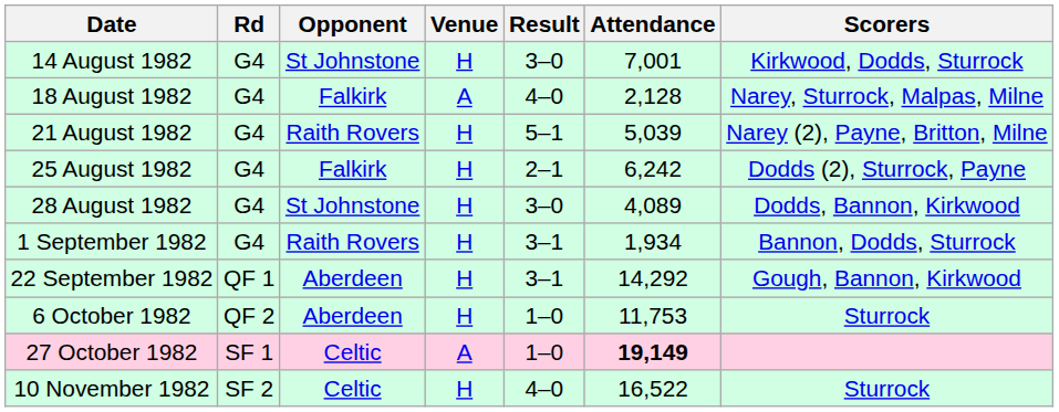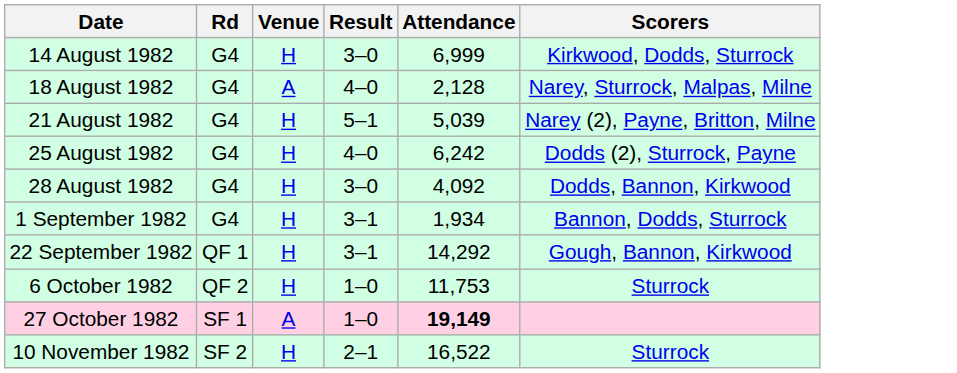 <table class="wikitable sortable" style="font-size:95%; text-align:center">
 <tr>
 <th>Date</th>
 <th>Rd</th>
-<th>Opponent</th>
 <th>Venue</th>
 <th>Result</th>
 <th>Attendance</th>
 <th>Scorers</th>
 </tr>
 <tr bgcolor = "#d0ffe3">
 <td>14 August 1982</td>
 <td>G4</td>
-<td><a href='#'>St Johnstone</a></td>
 <td><a href='#'>H</a></td>
 <td>3–0</td>
-<td>7,001</td>
+<td>6,999</td>
 <td><a href='#'>Kirkwood</a>, <a href='#'>Dodds</a>, <a href='#'>Sturrock</a></td>
 </tr>
 <tr bgcolor = "#d0ffe3">
 <td>18 August 1982</td>
 <td>G4</td>
-<td><a href='#'>Falkirk</a></td>
 <td><a href='#'>A</a></td>
 <td>4–0</td>
 <td>2,128</td>
 <td><a href='#'>Narey</a>, <a href='#'>Sturrock</a>, <a href='#'>Malpas</a>, <a href='#'>Milne</a></td>
 </tr>
 <tr bgcolor = "#d0ffe3">
 <td>21 August 1982</td>
 <td>G4</td>
-<td><a href='#'>Raith Rovers</a></td>
 <td><a href='#'>H</a></td>
 <td>5–1</td>
 <td>5,039</td>
 <td><a href='#'>Narey</a> (2), <a href='#'>Payne</a>, <a href='#'>Britton</a>, <a href='#'>Milne</a></td>
 </tr>
 <tr bgcolor = "#d0ffe3">
 <td>25 August 1982</td>
 <td>G4</td>
-<td><a href='#'>Falkirk</a></td>
 <td><a href='#'>H</a></td>
-<td>2–1</td>
+<td>4–0</td>
 <td>6,242</td>
 <td><a href='#'>Dodds</a> (2), <a href='#'>Sturrock</a>, <a href='#'>Payne</a></td>
 </tr>
 <tr bgcolor = "#d0ffe3">
 <td>28 August 1982</td>
 <td>G4</td>
-<td><a href='#'>St Johnstone</a></td>
 <td><a href='#'>H</a></td>
 <td>3–0</td>
-<td>4,089</td>
+<td>4,092</td>
 <td><a href='#'>Dodds</a>, <a href='#'>Bannon</a>, <a href='#'>Kirkwood</a></td>
 </tr>
 <tr bgcolor = "#d0ffe3">
 <td>1 September 1982</td>
 <td>G4</td>
-<td><a href='#'>Raith Rovers</a></td>
 <td><a href='#'>H</a></td>
 <td>3–1</td>
 <td>1,934</td>
 <td><a href='#'>Bannon</a>, <a href='#'>Dodds</a>, <a href='#'>Sturrock</a></td>
 </tr>
 <tr bgcolor = "#d0ffe3">
 <td>22 September 1982</td>
 <td>QF 1</td>
-<td><a href='#'>Aberdeen</a></td>
 <td><a href='#'>H</a></td>
 <td>3–1</td>
 <td>14,292</td>
 <td><a href='#'>Gough</a>, <a href='#'>Bannon</a>, <a href='#'>Kirkwood</a></td>
 </tr>
 <tr bgcolor = "#d0ffe3">
 <td>6 October 1982</td>
 <td>QF 2</td>
-<td><a href='#'>Aberdeen</a></td>
 <td><a href='#'>H</a></td>
 <td>1–0</td>
 <td>11,753</td>
 <td><a href='#'>Sturrock</a></td>
 </tr>
 <tr bgcolor = "#ffd0e3">
 <td>27 October 1982</td>
 <td>SF 1</td>
-<td><a href='#'>Celtic</a></td>
 <td><a href='#'>A</a></td>
 <td>1–0</td>
 <td><strong>19,149</strong></td>
 <td></td>
 </tr>
 <tr bgcolor = "#d0ffe3">
 <td>10 November 1982</td>
 <td>SF 2</td>
-<td><a href='#'>Celtic</a></td>
 <td><a href='#'>H</a></td>
-<td>4–0</td>
+<td>2–1</td>
 <td>16,522</td>
 <td><a href='#'>Sturrock</a></td>
 </tr>
 </table>
